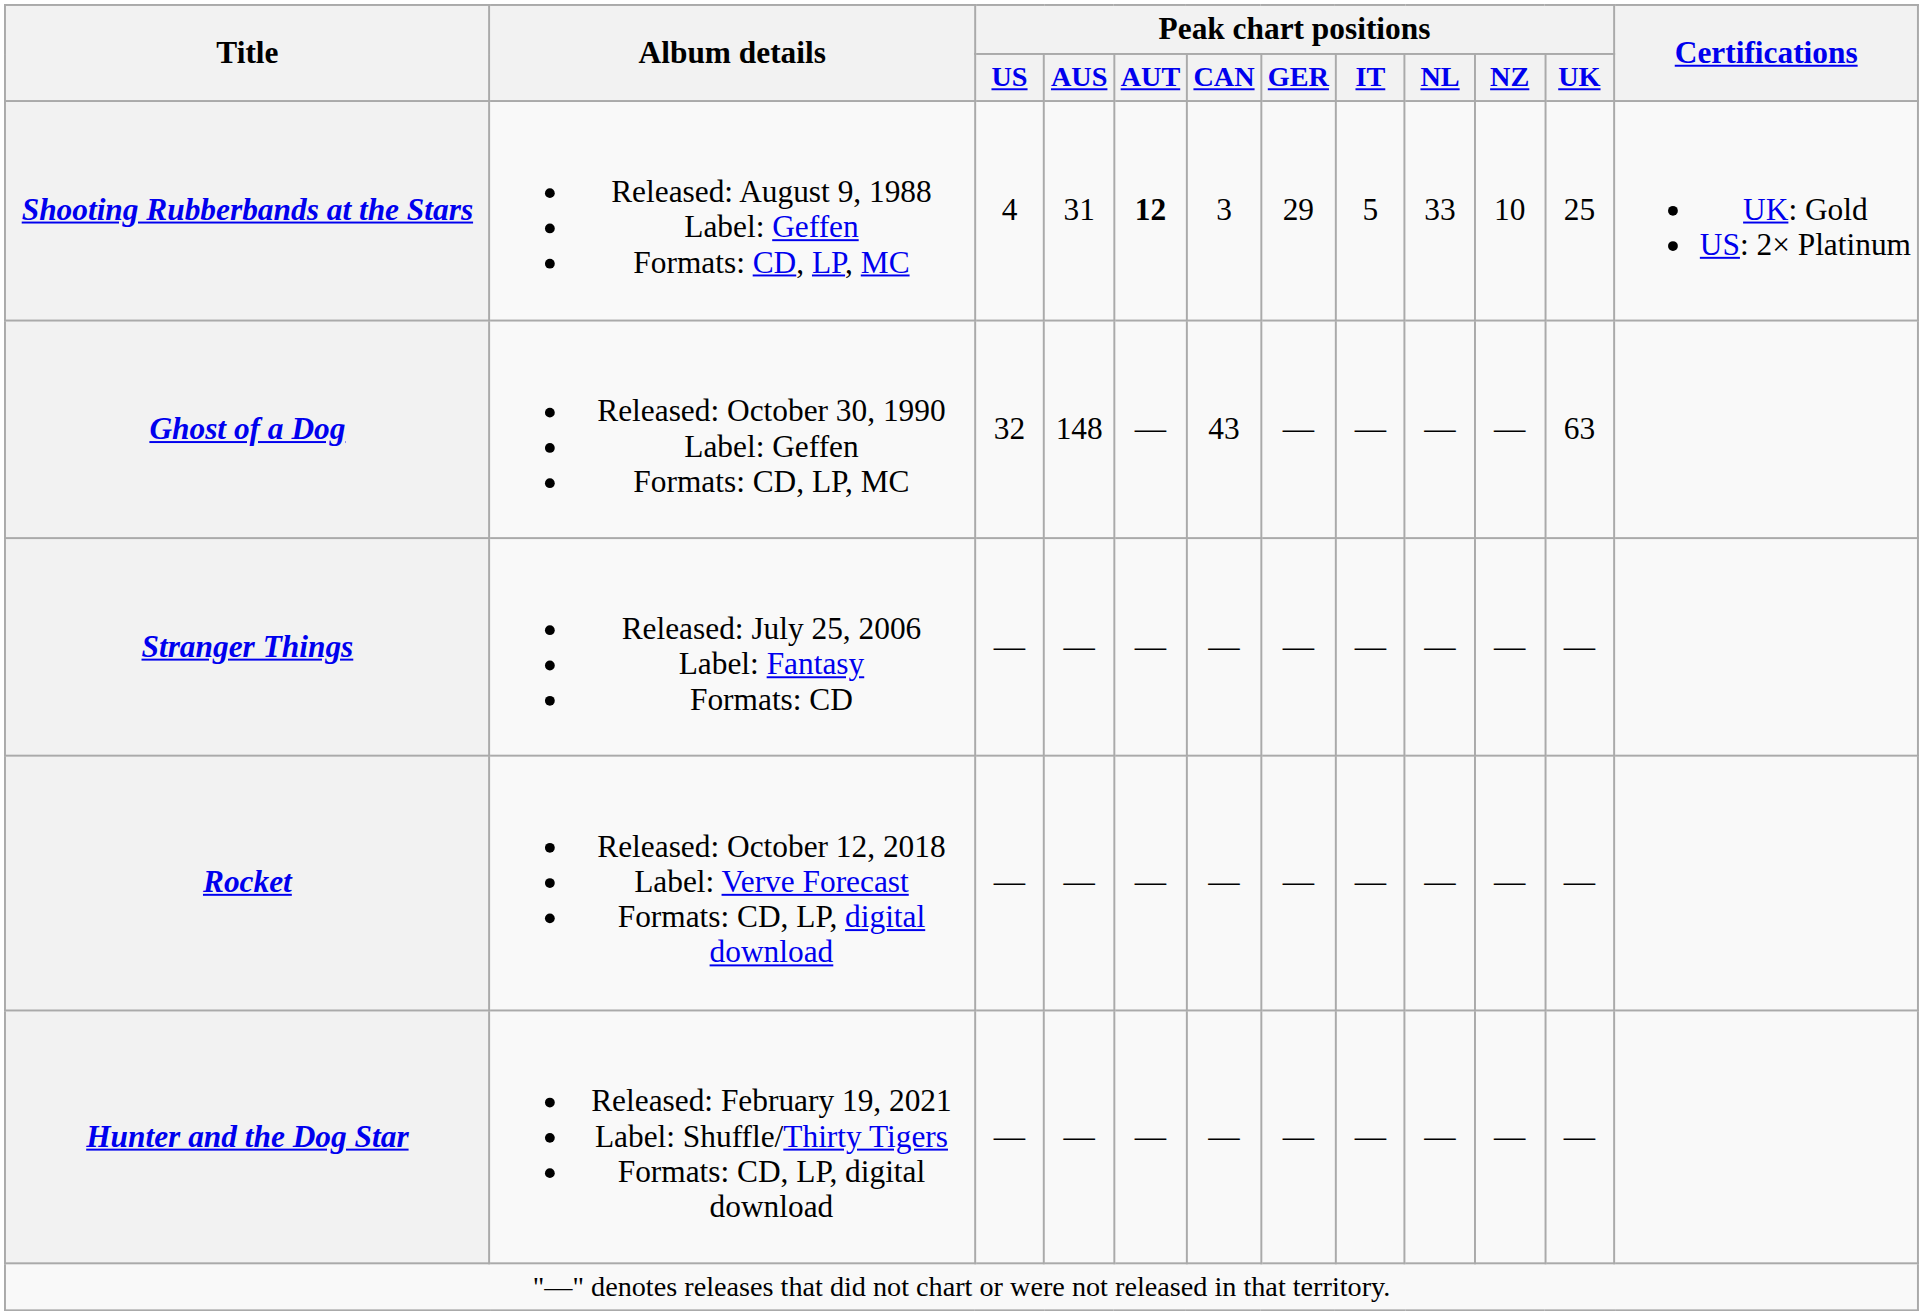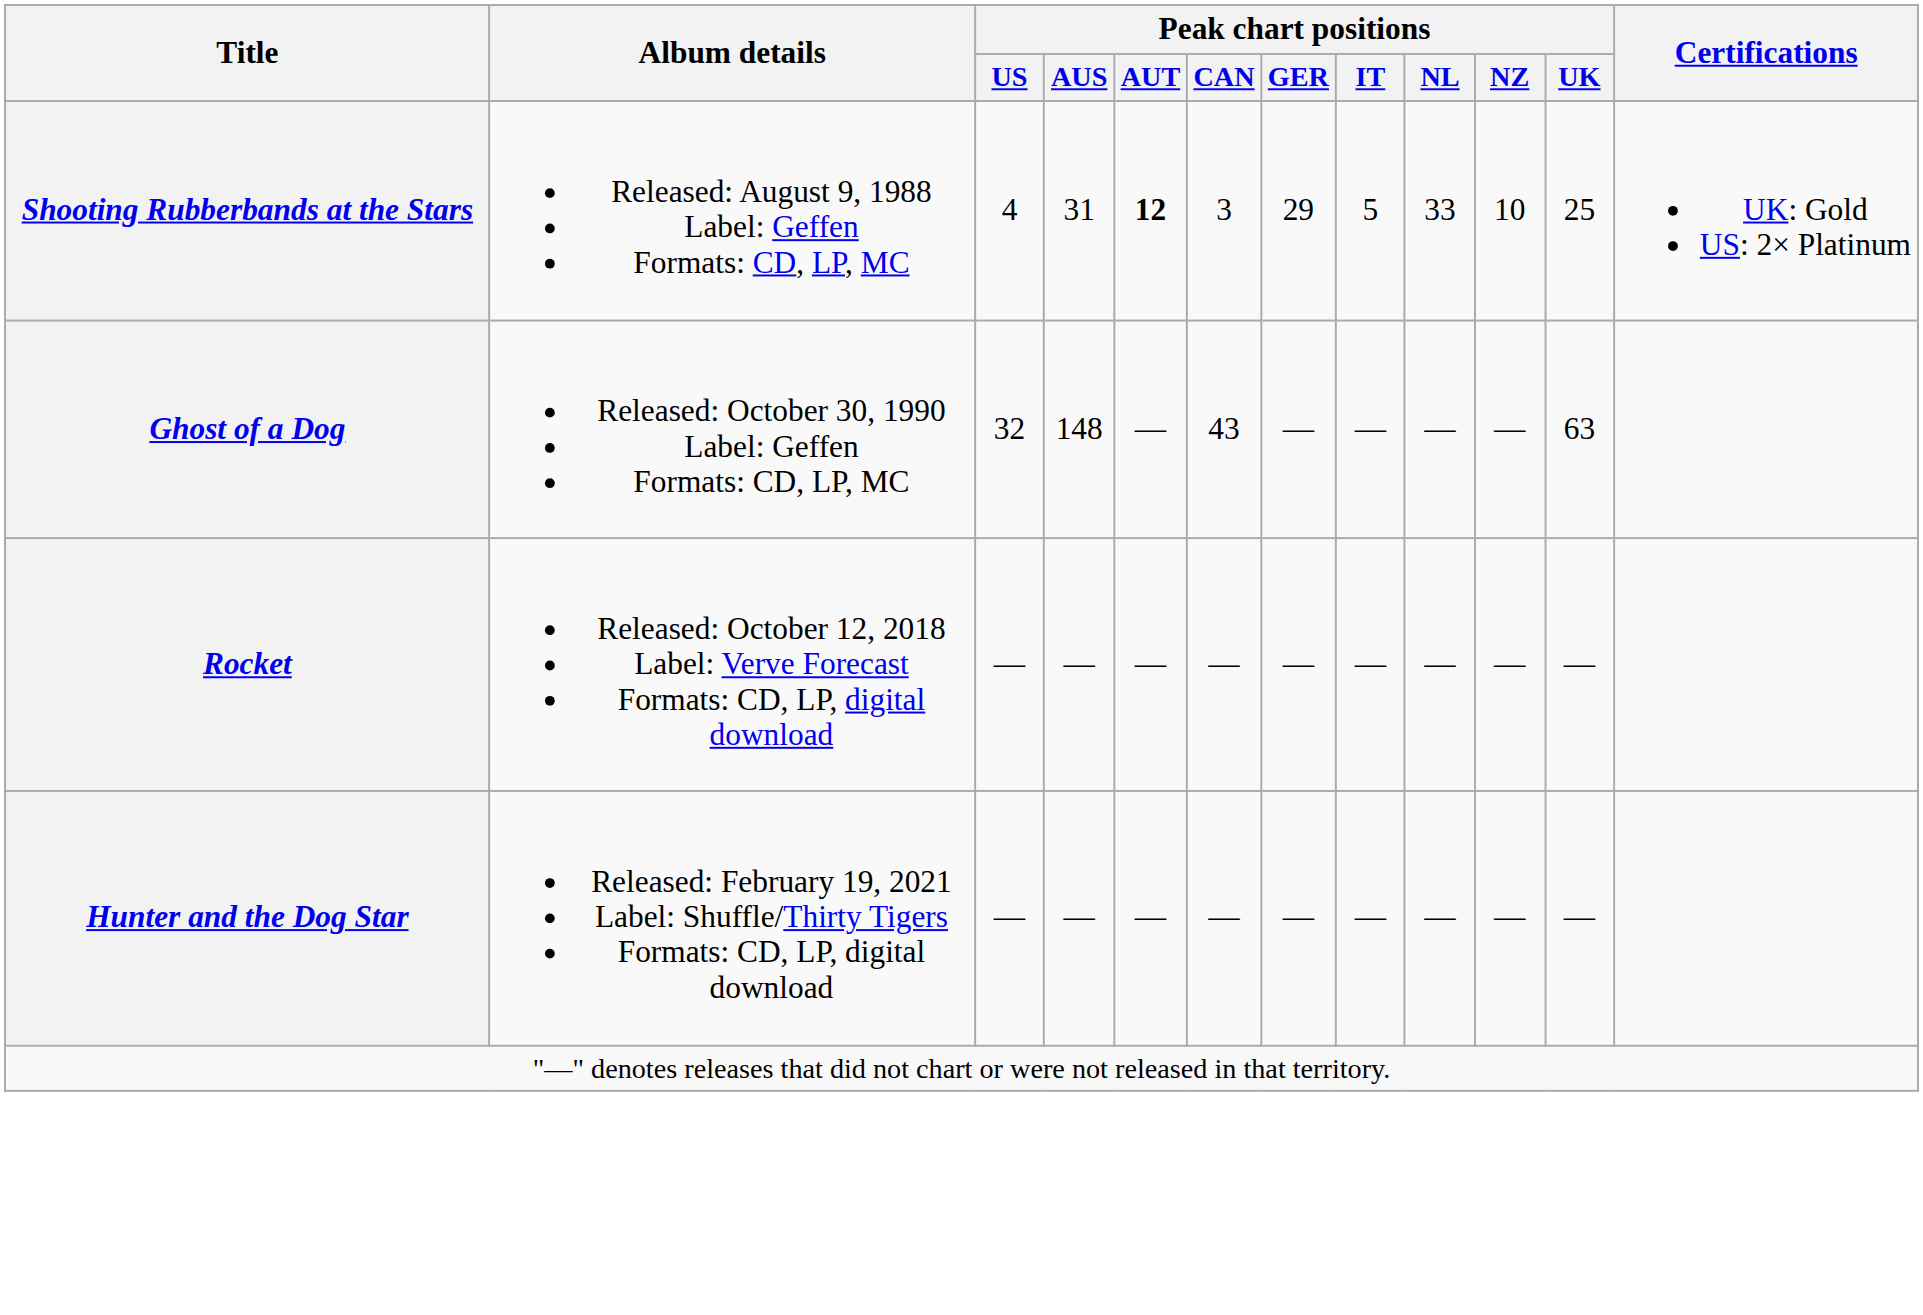 <table class="wikitable plainrowheaders" style="text-align:center;">
 <tr>
 <th rowspan="2" scope="col" style="width:15em;">Title</th>
 <th rowspan="2" scope="col" style="width:15em;">Album details</th>
 <th colspan="9">Peak chart positions</th>
 <th rowspan="2"><a href='#'>Certifications</a></th>
 </tr>
 <tr>
 <th scope="col" style="width:2em;font-size:90%;"><a href='#'>US</a><br></th>
 <th scope="col" style="width:2em;font-size:90%;"><a href='#'>AUS</a><br></th>
 <th scope="col" style="width:2em;font-size:90%;"><a href='#'>AUT</a><br></th>
 <th scope="col" style="width:2em;font-size:90%;"><a href='#'>CAN</a><br></th>
 <th scope="col" style="width:2em;font-size:90%;"><a href='#'>GER</a><br></th>
 <th scope="col" style="width:2em;font-size:90%;"><a href='#'>IT</a><br></th>
 <th scope="col" style="width:2em;font-size:90%;"><a href='#'>NL</a><br></th>
 <th scope="col" style="width:2em;font-size:90%;"><a href='#'>NZ</a><br></th>
 <th scope="col" style="width:2em;font-size:90%;"><a href='#'>UK</a><br></th>
 </tr>
 <tr>
 <th scope="row"><em><a href='#'>Shooting Rubberbands at the Stars</a></em></th>
 <td><br><ul><li>Released: August 9, 1988</li><li>Label: <a href='#'>Geffen</a></li><li>Formats: <a href='#'>CD</a>, <a href='#'>LP</a>, <a href='#'>MC</a></li></ul></td>
 <td>4</td>
 <td>31</td>
 <td><strong>12</strong></td>
 <td>3</td>
 <td>29</td>
 <td>5</td>
 <td>33</td>
 <td>10</td>
 <td>25</td>
 <td><br><ul><li><a href='#'>UK</a>: Gold</li><li><a href='#'>US</a>: 2× Platinum</li></ul></td>
 </tr>
 <tr>
 <th scope="row"><em><a href='#'>Ghost of a Dog</a></em></th>
 <td><br><ul><li>Released: October 30, 1990</li><li>Label: Geffen</li><li>Formats: CD, LP, MC</li></ul></td>
 <td>32</td>
 <td>148</td>
 <td>—</td>
 <td>43</td>
 <td>—</td>
 <td>—</td>
 <td>—</td>
 <td>—</td>
 <td>63</td>
 <td></td>
 </tr>
 <tr>
-<th scope="row"><em><a href='#'>Stranger Things</a></em></th>
-<td><br><ul><li>Released: July 25, 2006</li><li>Label: <a href='#'>Fantasy</a></li><li>Formats: CD</li></ul></td>
-<td>—</td>
-<td>—</td>
-<td>—</td>
-<td>—</td>
-<td>—</td>
-<td>—</td>
-<td>—</td>
-<td>—</td>
-<td>—</td>
-<td></td>
-</tr>
-<tr>
 <th scope="row"><em><a href='#'>Rocket</a></em></th>
 <td><br><ul><li>Released: October 12, 2018</li><li>Label: <a href='#'>Verve Forecast</a></li><li>Formats: CD, LP, <a href='#'>digital download</a></li></ul></td>
 <td>—</td>
 <td>—</td>
 <td>—</td>
 <td>—</td>
 <td>—</td>
 <td>—</td>
 <td>—</td>
 <td>—</td>
 <td>—</td>
 <td></td>
 </tr>
 <tr>
 <th scope="row"><em><a href='#'>Hunter and the Dog Star</a></em></th>
 <td><br><ul><li>Released: February 19, 2021</li><li>Label: Shuffle/<a href='#'>Thirty Tigers</a></li><li>Formats: CD, LP, digital download</li></ul></td>
 <td>—</td>
 <td>—</td>
 <td>—</td>
 <td>—</td>
 <td>—</td>
 <td>—</td>
 <td>—</td>
 <td>—</td>
 <td>—</td>
 <td></td>
 </tr>
 <tr>
 <td colspan="12" style="font-size:90%">"—" denotes releases that did not chart or were not released in that territory.</td>
 </tr>
 </table>
